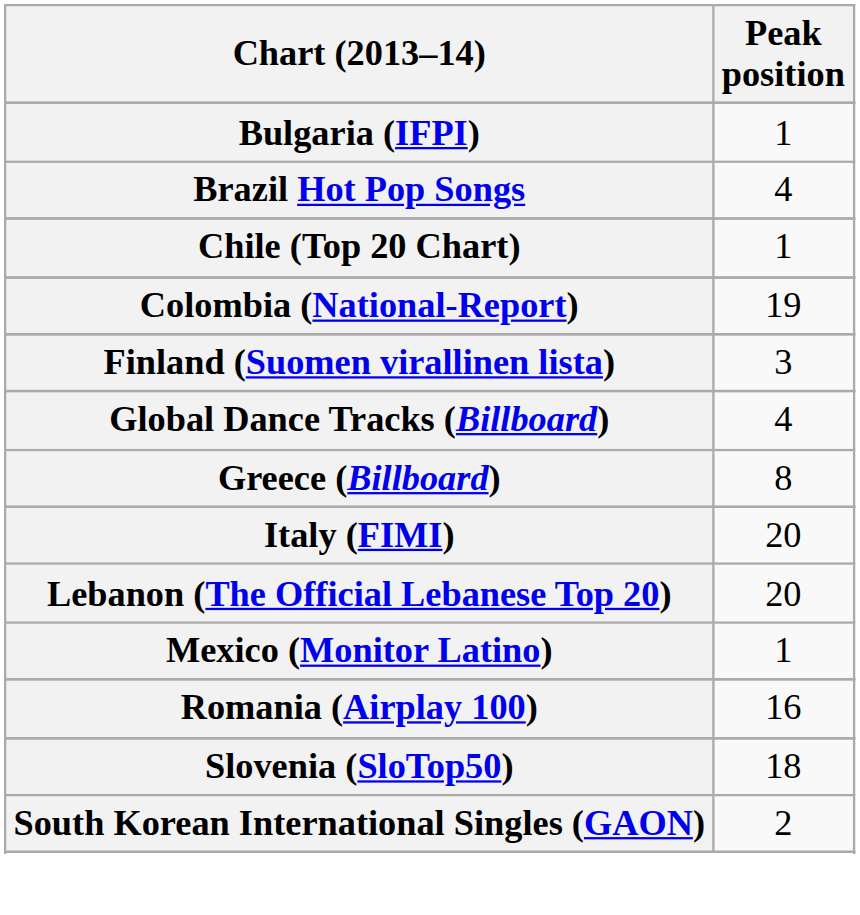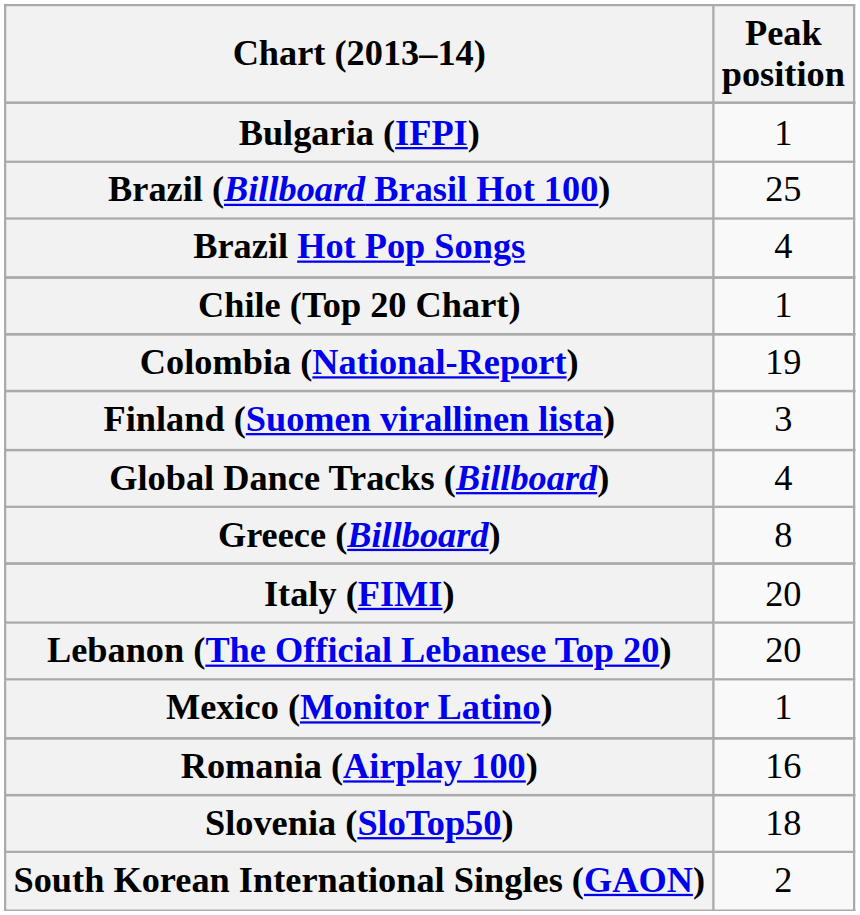 <table class="wikitable sortable plainrowheaders" style="text-align:center;">
 <tr>
 <th scope="col">Chart (2013–14)</th>
 <th scope="col">Peak<br>position</th>
 </tr>
 <tr>
 </tr>
 <tr>
 </tr>
 <tr>
 </tr>
 <tr>
 </tr>
 <tr>
 <th scope="row">Bulgaria (<a href='#'>IFPI</a>)</th>
 <td>1</td>
+</tr>
+<tr>
+<th scope="row">Brazil (<a href='#'><em>Billboard</em> Brasil Hot 100</a>)</th>
+<td>25</td>
 </tr>
 <tr>
 <th scope="row">Brazil <a href='#'>Hot Pop Songs</a></th>
 <td>4</td>
 </tr>
 <tr>
 </tr>
 <tr>
 </tr>
 <tr>
 <th scope="row">Chile (Top 20 Chart)</th>
 <td align="center">1</td>
 </tr>
 <tr>
 </tr>
 <tr>
 <th scope="row">Colombia (<a href='#'>National-Report</a>)</th>
 <td>19</td>
 </tr>
 <tr>
 </tr>
 <tr>
 </tr>
 <tr>
 </tr>
 <tr>
 <th scope="row">Finland (<a href='#'>Suomen virallinen lista</a>)</th>
 <td style="text-align:center;">3</td>
 </tr>
 <tr>
 </tr>
 <tr>
 </tr>
 <tr>
 <th scope="row">Global Dance Tracks (<em><a href='#'>Billboard</a></em>)</th>
 <td style="text-align:center;">4</td>
 </tr>
 <tr>
 <th scope="row">Greece (<em><a href='#'>Billboard</a></em>)</th>
 <td>8</td>
 </tr>
 <tr>
 </tr>
 <tr>
 </tr>
 <tr>
 </tr>
 <tr>
 </tr>
 <tr>
 </tr>
 <tr>
 <th scope="row">Italy (<a href='#'>FIMI</a>)</th>
 <td style="text-align:center;">20</td>
 </tr>
 <tr>
 <th scope="row">Lebanon (<a href='#'>The Official Lebanese Top 20</a>)</th>
 <td style="text-align:center;">20</td>
 </tr>
 <tr>
 <th scope="row">Mexico (<a href='#'>Monitor Latino</a>)</th>
 <td>1</td>
 </tr>
 <tr>
 </tr>
 <tr>
 </tr>
 <tr>
 </tr>
 <tr>
 </tr>
 <tr>
 </tr>
 <tr>
 </tr>
 <tr>
 </tr>
 <tr>
 <th scope="row">Romania (<a href='#'>Airplay 100</a>)</th>
 <td style="text-align:center;">16</td>
 </tr>
 <tr>
 </tr>
 <tr>
 </tr>
 <tr>
 </tr>
 <tr>
 <th scope="row">Slovenia (<a href='#'>SloTop50</a>)</th>
 <td align=center>18</td>
 </tr>
 <tr>
 <th scope="row">South Korean International Singles  (<a href='#'>GAON</a>)</th>
 <td>2</td>
 </tr>
 <tr>
 </tr>
 <tr>
 </tr>
 <tr>
 </tr>
 <tr>
 </tr>
 <tr>
 </tr>
 <tr>
 </tr>
 <tr>
 </tr>
 <tr>
 </tr>
 <tr>
 </tr>
 <tr>
 </tr>
 <tr>
 </tr>
 <tr>
 </tr>
 <tr>
 </tr>
 <tr>
 </tr>
 </table>
